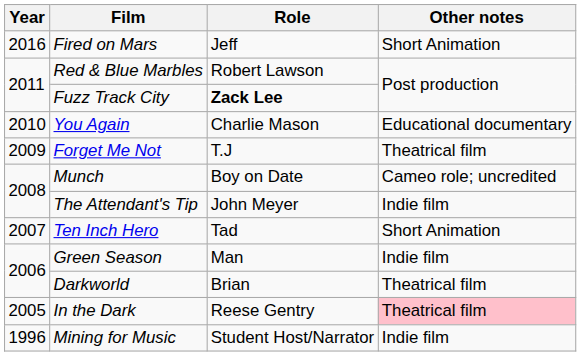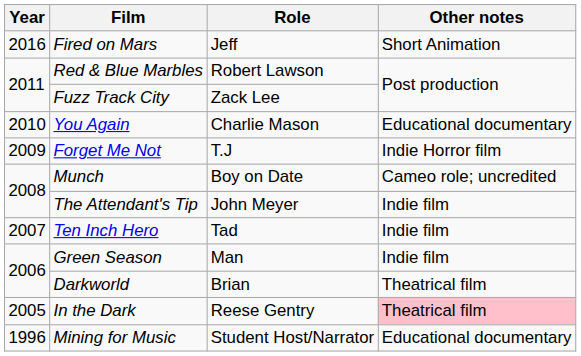 <table class="wikitable">
 <tr>
 <th>Year</th>
 <th>Film</th>
 <th>Role</th>
 <th>Other notes</th>
 </tr>
 <tr>
 <td>2016</td>
 <td><em>Fired on Mars</em></td>
 <td>Jeff</td>
 <td>Short Animation</td>
 </tr>
 <tr>
 <td rowspan="2">2011</td>
 <td><em>Red & Blue Marbles</em></td>
 <td>Robert Lawson</td>
 <td rowspan="2">Post production</td>
 </tr>
 <tr>
 <td><em>Fuzz Track City</em></td>
-<td><strong>Zack Lee</strong></td>
+<td>Zack Lee</td>
 </tr>
 <tr>
 <td>2010</td>
 <td><em><a href='#'>You Again</a></em></td>
 <td>Charlie Mason</td>
 <td>Educational documentary</td>
 </tr>
 <tr>
 <td>2009</td>
 <td><em><a href='#'>Forget Me Not</a></em></td>
 <td>T.J</td>
-<td>Theatrical film</td>
+<td>Indie Horror film</td>
 </tr>
 <tr>
 <td rowspan="2">2008</td>
 <td><em>Munch</em></td>
 <td>Boy on Date</td>
 <td>Cameo role; uncredited</td>
 </tr>
 <tr>
 <td><em>The Attendant's Tip</em></td>
 <td>John Meyer</td>
 <td>Indie film</td>
 </tr>
 <tr>
 <td>2007</td>
 <td><em><a href='#'>Ten Inch Hero</a></em></td>
 <td>Tad</td>
-<td>Short Animation</td>
+<td>Indie film</td>
 </tr>
 <tr>
 <td rowspan="2">2006</td>
 <td><em>Green Season</em></td>
 <td>Man</td>
 <td>Indie film</td>
 </tr>
 <tr>
 <td><em>Darkworld</em></td>
 <td>Brian</td>
 <td>Theatrical film</td>
 </tr>
 <tr>
 <td>2005</td>
 <td><em>In the Dark</em></td>
 <td>Reese Gentry</td>
 <td style="background: pink;">Theatrical film</td>
 </tr>
 <tr>
 <td>1996</td>
 <td><em>Mining for Music</em></td>
 <td>Student Host/Narrator</td>
-<td>Indie film</td>
+<td>Educational documentary</td>
 </tr>
 </table>
